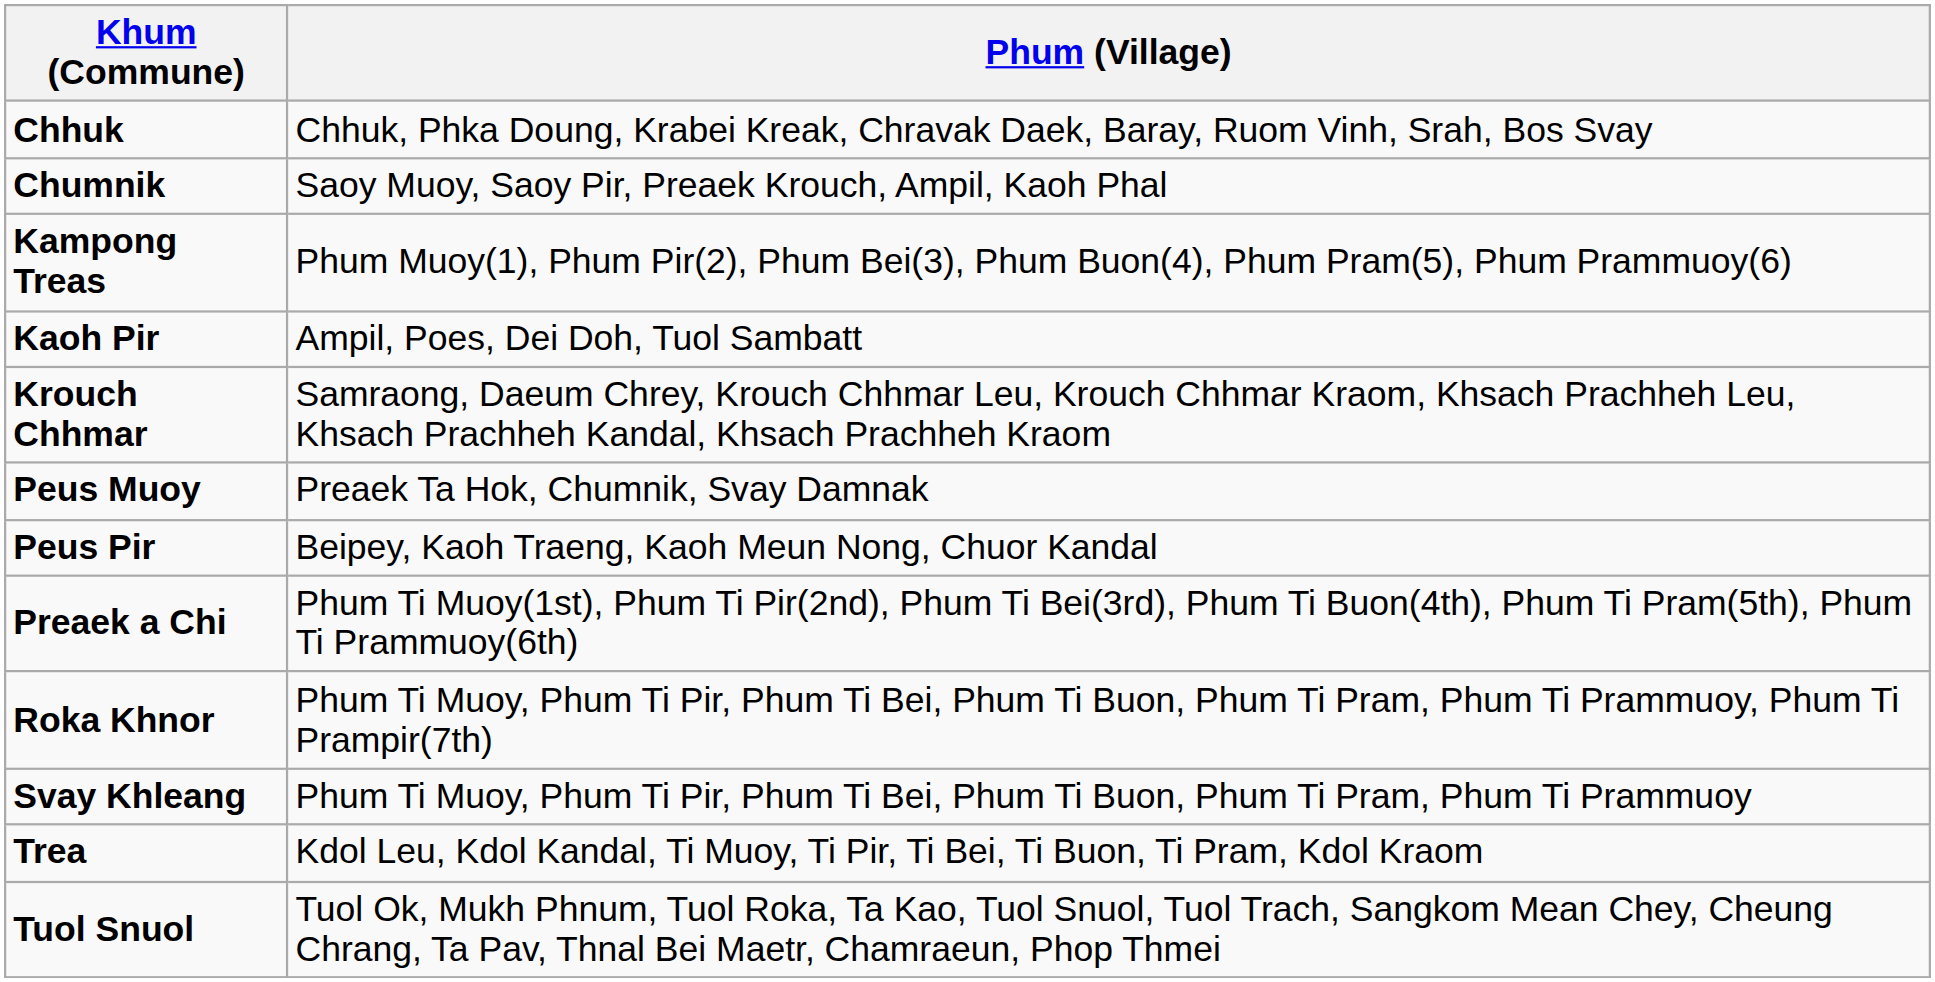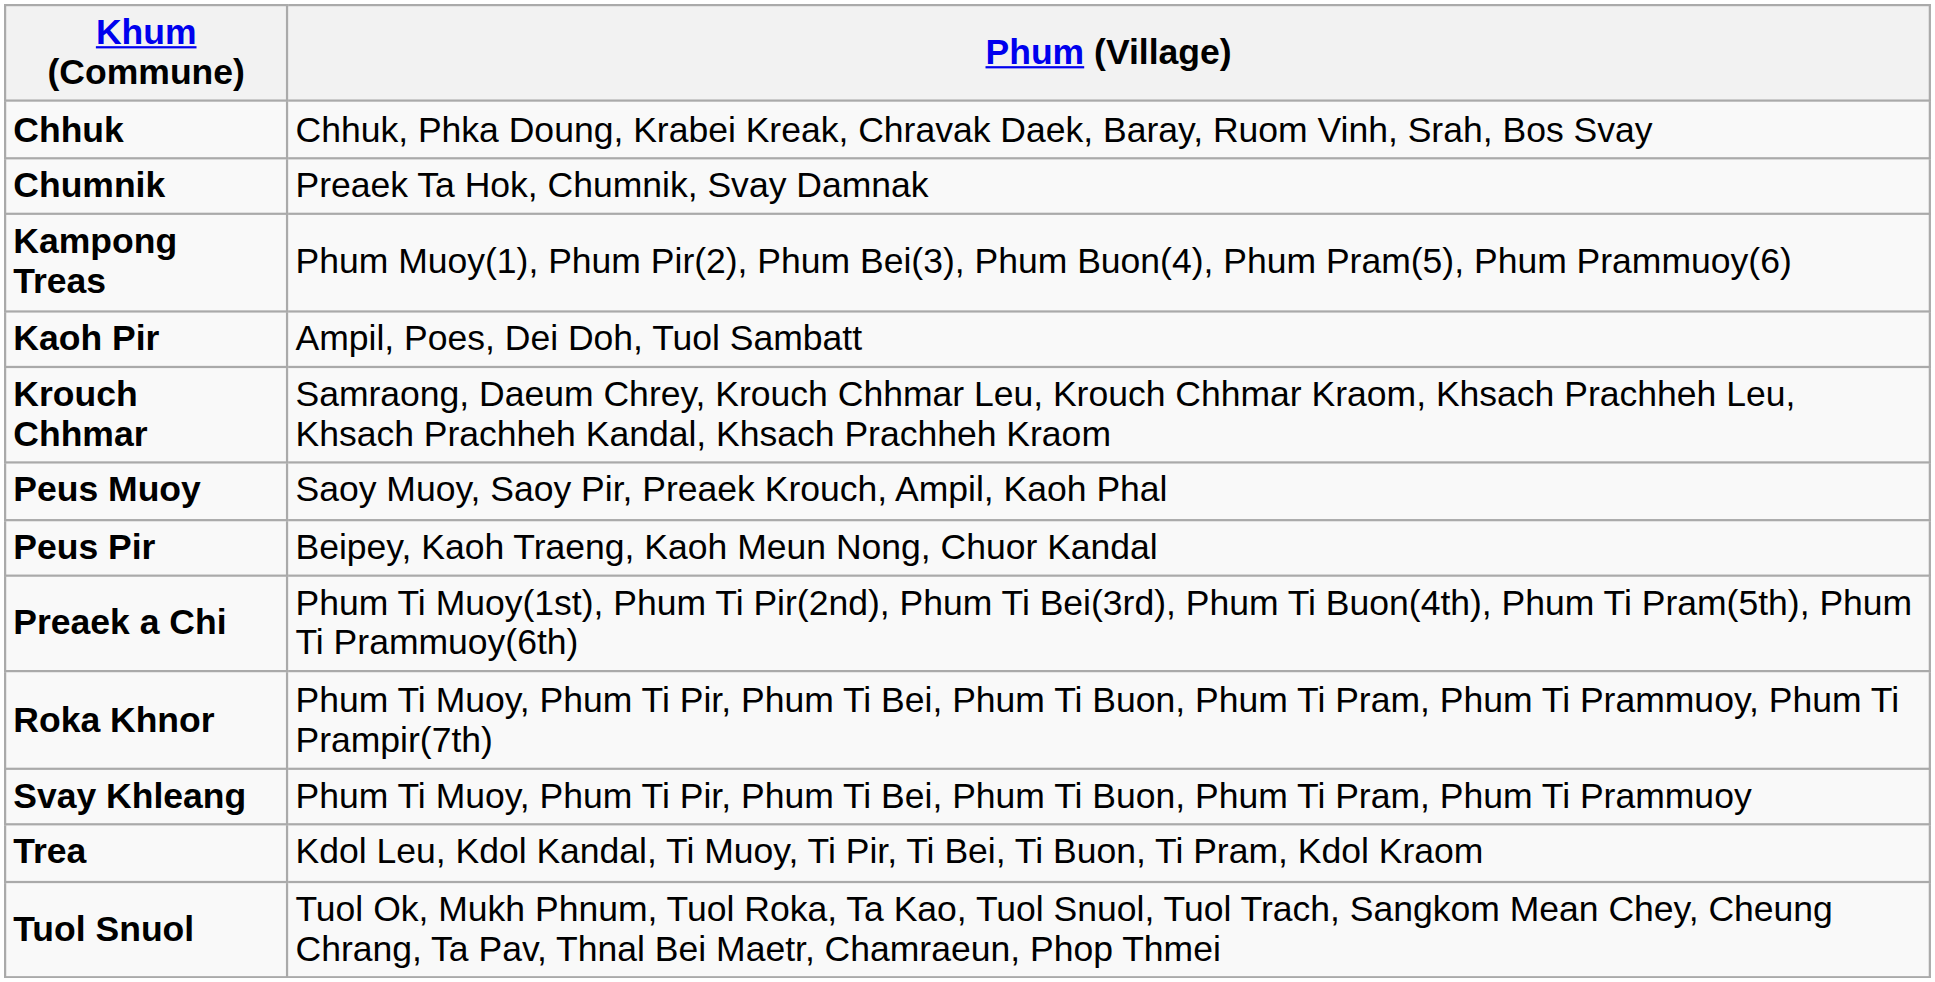 <table class="wikitable">
 <tr>
 <th><a href='#'>Khum</a> (Commune)</th>
 <th><a href='#'>Phum</a> (Village)</th>
 </tr>
 <tr>
 <td><strong>Chhuk</strong></td>
 <td>Chhuk, Phka Doung, Krabei Kreak, Chravak Daek, Baray, Ruom Vinh, Srah, Bos Svay</td>
 </tr>
 <tr>
 <td><strong>Chumnik</strong></td>
-<td>Saoy Muoy, Saoy Pir, Preaek Krouch, Ampil, Kaoh Phal</td>
+<td>Preaek Ta Hok, Chumnik, Svay Damnak</td>
 </tr>
 <tr>
 <td><strong>Kampong Treas</strong></td>
 <td>Phum Muoy(1), Phum Pir(2), Phum Bei(3), Phum Buon(4), Phum Pram(5), Phum Prammuoy(6)</td>
 </tr>
 <tr>
 <td><strong>Kaoh Pir</strong></td>
 <td>Ampil, Poes, Dei Doh, Tuol Sambatt</td>
 </tr>
 <tr>
 <td><strong>Krouch Chhmar</strong></td>
 <td>Samraong, Daeum Chrey, Krouch Chhmar Leu, Krouch Chhmar Kraom, Khsach Prachheh Leu, Khsach Prachheh Kandal, Khsach Prachheh Kraom</td>
 </tr>
 <tr>
 <td><strong>Peus Muoy</strong></td>
-<td>Preaek Ta Hok, Chumnik, Svay Damnak</td>
+<td>Saoy Muoy, Saoy Pir, Preaek Krouch, Ampil, Kaoh Phal</td>
 </tr>
 <tr>
 <td><strong>Peus Pir</strong></td>
 <td>Beipey, Kaoh Traeng, Kaoh Meun Nong, Chuor Kandal</td>
 </tr>
 <tr>
 <td><strong>Preaek a Chi</strong></td>
 <td>Phum Ti Muoy(1st), Phum Ti Pir(2nd), Phum Ti Bei(3rd), Phum Ti Buon(4th), Phum Ti Pram(5th), Phum Ti Prammuoy(6th)</td>
 </tr>
 <tr>
 <td><strong>Roka Khnor</strong></td>
 <td>Phum Ti Muoy, Phum Ti Pir, Phum Ti Bei, Phum Ti Buon, Phum Ti Pram, Phum Ti Prammuoy, Phum Ti Prampir(7th)</td>
 </tr>
 <tr>
 <td><strong>Svay Khleang</strong></td>
 <td>Phum Ti Muoy, Phum Ti Pir, Phum Ti Bei, Phum Ti Buon, Phum Ti Pram, Phum Ti Prammuoy</td>
 </tr>
 <tr>
 <td><strong>Trea</strong></td>
 <td>Kdol Leu, Kdol Kandal, Ti Muoy, Ti Pir, Ti Bei, Ti Buon, Ti Pram, Kdol Kraom</td>
 </tr>
 <tr>
 <td><strong>Tuol Snuol</strong></td>
 <td>Tuol Ok, Mukh Phnum, Tuol Roka, Ta Kao, Tuol Snuol, Tuol Trach, Sangkom Mean Chey, Cheung Chrang, Ta Pav, Thnal Bei Maetr, Chamraeun, Phop Thmei</td>
 </tr>
 <tr>
 </tr>
 </table>
